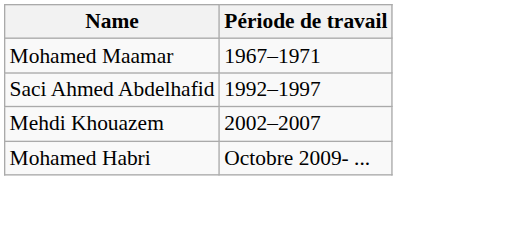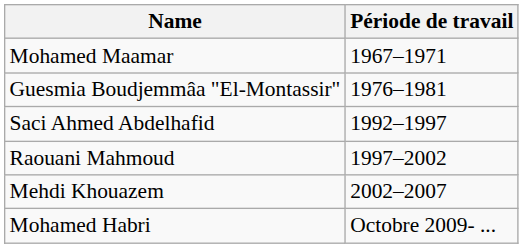 <table class="wikitable">
 <tr>
 <th>Name</th>
 <th>Période de travail</th>
 </tr>
 <tr>
 <td>Mohamed Maamar</td>
 <td>1967–1971</td>
 </tr>
 <tr>
+<td>Guesmia Boudjemmâa "El-Montassir"</td>
+<td>1976–1981</td>
+</tr>
+<tr>
 <td>Saci Ahmed Abdelhafid</td>
 <td>1992–1997</td>
+</tr>
+<tr>
+<td>Raouani Mahmoud</td>
+<td>1997–2002</td>
 </tr>
 <tr>
 <td>Mehdi Khouazem</td>
 <td>2002–2007</td>
 </tr>
 <tr>
 <td>Mohamed Habri</td>
 <td>Octobre 2009- ...</td>
 </tr>
 </table>
